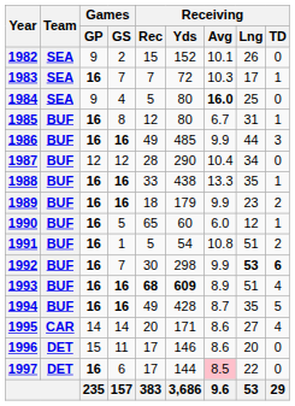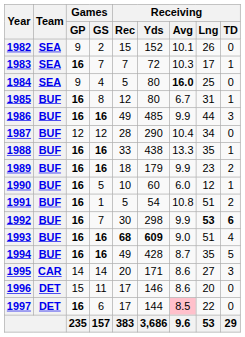 <table class="wikitable" style="text-align:center">
 <tr>
 <th rowspan="2">Year</th>
 <th rowspan="2">Team</th>
 <th colspan="2">Games</th>
 <th colspan="5">Receiving</th>
 </tr>
 <tr>
 <th>GP</th>
 <th>GS</th>
 <th>Rec</th>
 <th>Yds</th>
 <th>Avg</th>
 <th>Lng</th>
 <th>TD</th>
 </tr>
 <tr>
 <th><a href='#'>1982</a></th>
 <th><a href='#'>SEA</a></th>
 <td>9</td>
 <td>2</td>
 <td>15</td>
 <td>152</td>
 <td>10.1</td>
 <td>26</td>
 <td>0</td>
 </tr>
 <tr>
 <th><a href='#'>1983</a></th>
 <th><a href='#'>SEA</a></th>
 <td><strong>16</strong></td>
 <td>7</td>
 <td>7</td>
 <td>72</td>
 <td>10.3</td>
 <td>17</td>
 <td>1</td>
 </tr>
 <tr>
 <th><a href='#'>1984</a></th>
 <th><a href='#'>SEA</a></th>
 <td>9</td>
 <td>4</td>
 <td>5</td>
 <td>80</td>
 <td><strong>16.0</strong></td>
 <td>25</td>
 <td>0</td>
 </tr>
 <tr>
 <th><a href='#'>1985</a></th>
 <th><a href='#'>BUF</a></th>
 <td><strong>16</strong></td>
 <td>8</td>
 <td>12</td>
 <td>80</td>
 <td>6.7</td>
 <td>31</td>
 <td>1</td>
 </tr>
 <tr>
 <th><a href='#'>1986</a></th>
 <th><a href='#'>BUF</a></th>
 <td><strong>16</strong></td>
 <td><strong>16</strong></td>
 <td>49</td>
 <td>485</td>
 <td>9.9</td>
 <td>44</td>
 <td>3</td>
 </tr>
 <tr>
 <th><a href='#'>1987</a></th>
 <th><a href='#'>BUF</a></th>
 <td>12</td>
 <td>12</td>
 <td>28</td>
 <td>290</td>
 <td>10.4</td>
 <td>34</td>
 <td>0</td>
 </tr>
 <tr>
 <th><a href='#'>1988</a></th>
 <th><a href='#'>BUF</a></th>
 <td><strong>16</strong></td>
 <td><strong>16</strong></td>
 <td>33</td>
 <td>438</td>
 <td>13.3</td>
 <td>35</td>
 <td>1</td>
 </tr>
 <tr>
 <th><a href='#'>1989</a></th>
 <th><a href='#'>BUF</a></th>
 <td><strong>16</strong></td>
 <td><strong>16</strong></td>
 <td>18</td>
 <td>179</td>
 <td>9.9</td>
 <td>23</td>
 <td>2</td>
 </tr>
 <tr>
 <th><a href='#'>1990</a></th>
 <th><a href='#'>BUF</a></th>
 <td><strong>16</strong></td>
 <td>5</td>
-<td>65</td>
+<td>10</td>
 <td>60</td>
 <td>6.0</td>
 <td>12</td>
 <td>1</td>
 </tr>
 <tr>
 <th><a href='#'>1991</a></th>
 <th><a href='#'>BUF</a></th>
 <td><strong>16</strong></td>
 <td>1</td>
 <td>5</td>
 <td>54</td>
 <td>10.8</td>
 <td>51</td>
 <td>2</td>
 </tr>
 <tr>
 <th><a href='#'>1992</a></th>
 <th><a href='#'>BUF</a></th>
 <td><strong>16</strong></td>
 <td>7</td>
 <td>30</td>
 <td>298</td>
 <td>9.9</td>
 <td><strong>53</strong></td>
 <td><strong>6</strong></td>
 </tr>
 <tr>
 <th><a href='#'>1993</a></th>
 <th><a href='#'>BUF</a></th>
 <td><strong>16</strong></td>
 <td><strong>16</strong></td>
 <td><strong>68</strong></td>
 <td><strong>609</strong></td>
-<td>8.9</td>
+<td>9.0</td>
 <td>51</td>
 <td>4</td>
 </tr>
 <tr>
 <th><a href='#'>1994</a></th>
 <th><a href='#'>BUF</a></th>
 <td><strong>16</strong></td>
 <td><strong>16</strong></td>
 <td>49</td>
 <td>428</td>
 <td>8.7</td>
 <td>35</td>
 <td>5</td>
 </tr>
 <tr>
 <th><a href='#'>1995</a></th>
 <th><a href='#'>CAR</a></th>
 <td>14</td>
 <td>14</td>
 <td>20</td>
 <td>171</td>
 <td>8.6</td>
 <td>27</td>
-<td>4</td>
+<td>3</td>
 </tr>
 <tr>
 <th><a href='#'>1996</a></th>
 <th><a href='#'>DET</a></th>
 <td>15</td>
 <td>11</td>
 <td>17</td>
 <td>146</td>
 <td>8.6</td>
 <td>20</td>
 <td>0</td>
 </tr>
 <tr>
 <th><a href='#'>1997</a></th>
 <th><a href='#'>DET</a></th>
 <td><strong>16</strong></td>
 <td>6</td>
 <td>17</td>
 <td>144</td>
 <td style="background: pink;">8.5</td>
 <td>22</td>
 <td>0</td>
 </tr>
 <tr>
 <th colspan="2"></th>
 <th>235</th>
 <th>157</th>
 <th>383</th>
 <th>3,686</th>
 <th>9.6</th>
 <th>53</th>
 <th>29</th>
 </tr>
 </table>
